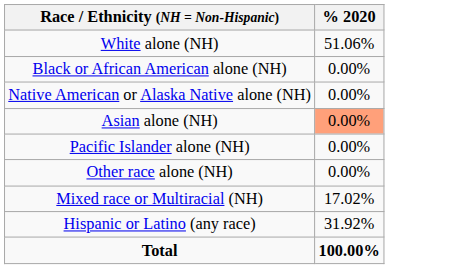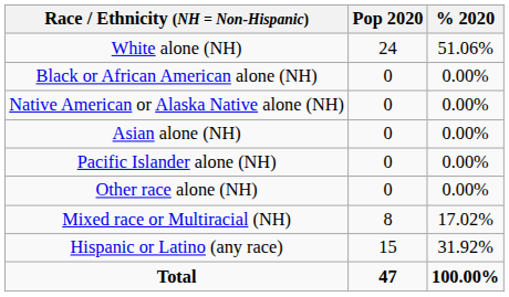 <table class="wikitable" style="text-align:center;">
 <tr>
 <th>Race / Ethnicity <small>(<em>NH = Non-Hispanic</em>)</small></th>
+<th>Pop 2020</th>
 <th>% 2020</th>
 </tr>
 <tr>
 <td><a href='#'>White</a> alone (NH)</td>
+<td>24</td>
 <td>51.06%</td>
 </tr>
 <tr>
 <td><a href='#'>Black or African American</a> alone (NH)</td>
+<td>0</td>
 <td>0.00%</td>
 </tr>
 <tr>
 <td><a href='#'>Native American</a> or <a href='#'>Alaska Native</a> alone (NH)</td>
+<td>0</td>
 <td>0.00%</td>
 </tr>
 <tr>
 <td><a href='#'>Asian</a> alone (NH)</td>
-<td style="background: lightsalmon;">0.00%</td>
+<td>0</td>
+<td>0.00%</td>
 </tr>
 <tr>
 <td><a href='#'>Pacific Islander</a> alone (NH)</td>
+<td>0</td>
 <td>0.00%</td>
 </tr>
 <tr>
 <td><a href='#'>Other race</a> alone (NH)</td>
+<td>0</td>
 <td>0.00%</td>
 </tr>
 <tr>
 <td><a href='#'>Mixed race or Multiracial</a> (NH)</td>
+<td>8</td>
 <td>17.02%</td>
 </tr>
 <tr>
 <td><a href='#'>Hispanic or Latino</a> (any race)</td>
+<td>15</td>
 <td>31.92%</td>
 </tr>
 <tr>
 <td><strong>Total</strong></td>
+<td><strong>47</strong></td>
 <td><strong>100.00%</strong></td>
 </tr>
 </table>
